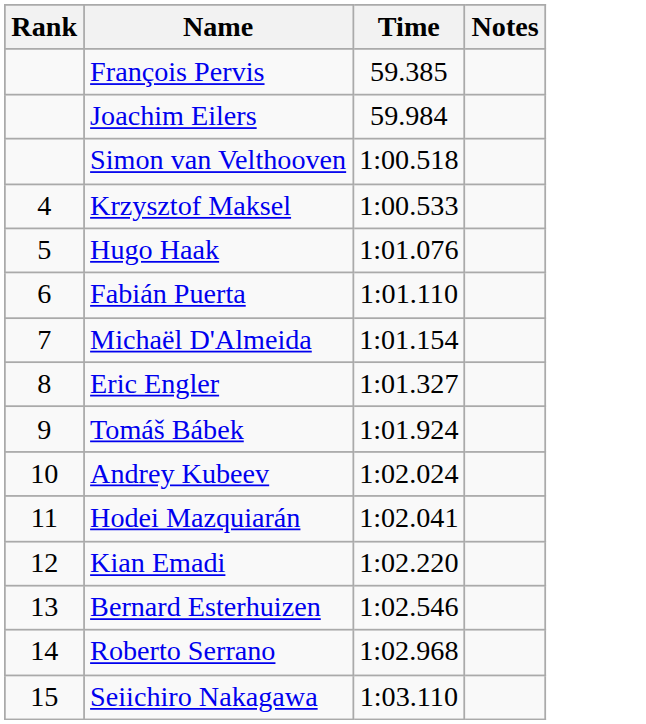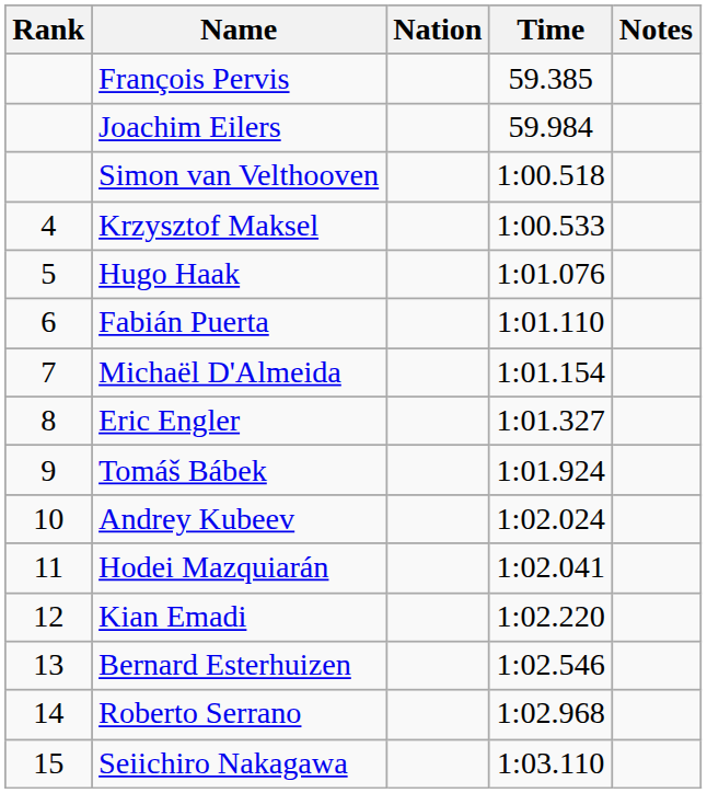 <table class="wikitable sortable" style="text-align:center">
 <tr>
 <th>Rank</th>
 <th>Name</th>
+<th>Nation</th>
 <th>Time</th>
 <th>Notes</th>
 </tr>
 <tr>
 <td></td>
 <td align=left><a href='#'>François Pervis</a></td>
+<td align=left></td>
 <td>59.385</td>
 <td></td>
 </tr>
 <tr>
 <td></td>
 <td align=left><a href='#'>Joachim Eilers</a></td>
+<td align=left></td>
 <td>59.984</td>
 <td></td>
 </tr>
 <tr>
 <td></td>
 <td align=left><a href='#'>Simon van Velthooven</a></td>
+<td align=left></td>
 <td>1:00.518</td>
 <td></td>
 </tr>
 <tr>
 <td>4</td>
 <td align=left><a href='#'>Krzysztof Maksel</a></td>
+<td align=left></td>
 <td>1:00.533</td>
 <td></td>
 </tr>
 <tr>
 <td>5</td>
 <td align=left><a href='#'>Hugo Haak</a></td>
+<td align=left></td>
 <td>1:01.076</td>
 <td></td>
 </tr>
 <tr>
 <td>6</td>
 <td align=left><a href='#'>Fabián Puerta</a></td>
+<td align=left></td>
 <td>1:01.110</td>
 <td></td>
 </tr>
 <tr>
 <td>7</td>
 <td align=left><a href='#'>Michaël D'Almeida</a></td>
+<td align=left></td>
 <td>1:01.154</td>
 <td></td>
 </tr>
 <tr>
 <td>8</td>
 <td align=left><a href='#'>Eric Engler</a></td>
+<td align=left></td>
 <td>1:01.327</td>
 <td></td>
 </tr>
 <tr>
 <td>9</td>
 <td align=left><a href='#'>Tomáš Bábek</a></td>
+<td align=left></td>
 <td>1:01.924</td>
 <td></td>
 </tr>
 <tr>
 <td>10</td>
 <td align=left><a href='#'>Andrey Kubeev</a></td>
+<td align=left></td>
 <td>1:02.024</td>
 <td></td>
 </tr>
 <tr>
 <td>11</td>
 <td align=left><a href='#'>Hodei Mazquiarán</a></td>
+<td align=left></td>
 <td>1:02.041</td>
 <td></td>
 </tr>
 <tr>
 <td>12</td>
 <td align=left><a href='#'>Kian Emadi</a></td>
+<td align=left></td>
 <td>1:02.220</td>
 <td></td>
 </tr>
 <tr>
 <td>13</td>
 <td align=left><a href='#'>Bernard Esterhuizen</a></td>
+<td align=left></td>
 <td>1:02.546</td>
 <td></td>
 </tr>
 <tr>
 <td>14</td>
 <td align=left><a href='#'>Roberto Serrano</a></td>
+<td align=left></td>
 <td>1:02.968</td>
 <td></td>
 </tr>
 <tr>
 <td>15</td>
 <td align=left><a href='#'>Seiichiro Nakagawa</a></td>
+<td align=left></td>
 <td>1:03.110</td>
 <td></td>
 </tr>
 </table>
